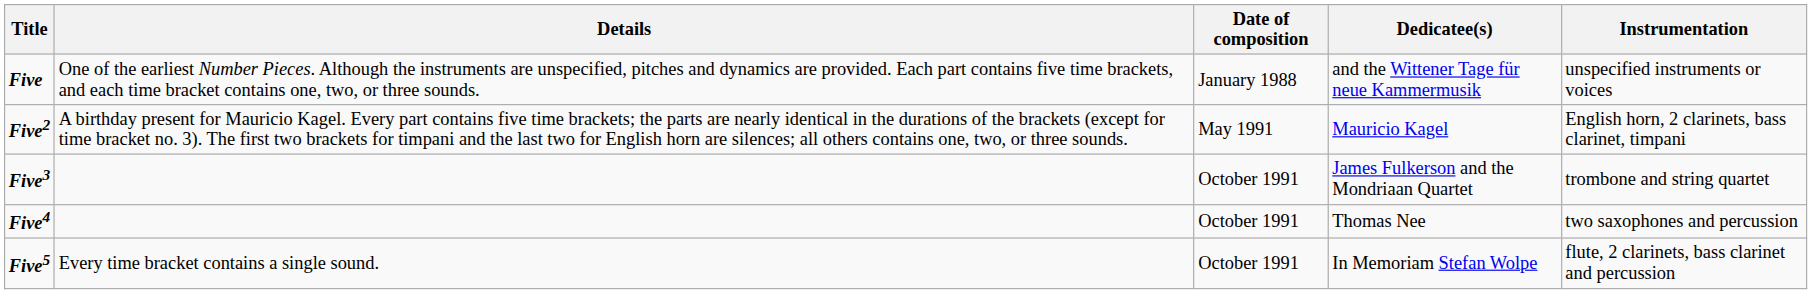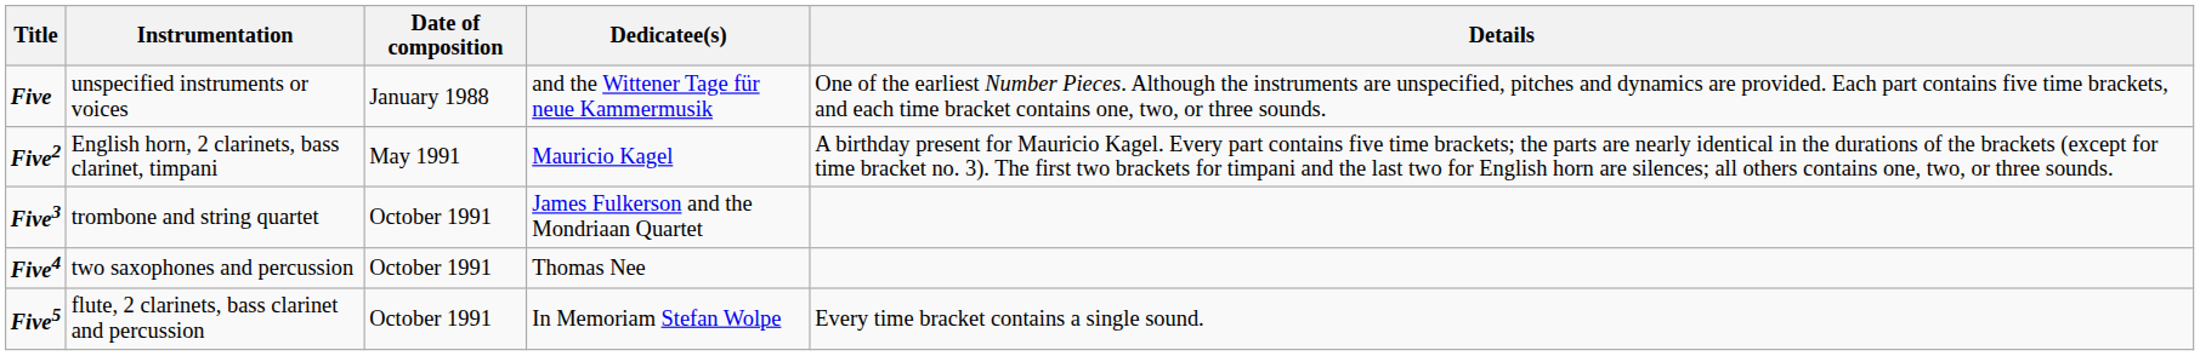 <table class="wikitable">
 <tr>
 <th>Title</th>
-<th>Details</th>
+<th>Instrumentation</th>
 <th>Date of composition</th>
 <th>Dedicatee(s)</th>
-<th>Instrumentation</th>
+<th>Details</th>
 </tr>
 <tr>
 <td><strong><em>Five</em></strong></td>
-<td>One of the earliest <em>Number Pieces</em>. Although the instruments are unspecified, pitches and dynamics are provided. Each part contains five time brackets, and each time bracket contains one, two, or three sounds.</td>
+<td>unspecified instruments or voices</td>
 <td>January 1988</td>
 <td> and the <a href='#'>Wittener Tage für neue Kammermusik</a></td>
-<td>unspecified instruments or voices</td>
+<td>One of the earliest <em>Number Pieces</em>. Although the instruments are unspecified, pitches and dynamics are provided. Each part contains five time brackets, and each time bracket contains one, two, or three sounds.</td>
 </tr>
 <tr>
 <td><strong><em>Five<sup>2</sup></em></strong></td>
-<td>A birthday present for Mauricio Kagel. Every part contains five time brackets; the parts are nearly identical in the durations of the brackets (except for time bracket no. 3). The first two brackets for timpani and the last two for English horn are silences; all others contains one, two, or three sounds.</td>
+<td>English horn, 2 clarinets, bass clarinet, timpani</td>
 <td>May 1991</td>
 <td><a href='#'>Mauricio Kagel</a></td>
-<td>English horn, 2 clarinets, bass clarinet, timpani</td>
+<td>A birthday present for Mauricio Kagel. Every part contains five time brackets; the parts are nearly identical in the durations of the brackets (except for time bracket no. 3). The first two brackets for timpani and the last two for English horn are silences; all others contains one, two, or three sounds.</td>
 </tr>
 <tr>
 <td><strong><em>Five<sup>3</sup></em></strong></td>
-<td> </td>
+<td>trombone and string quartet</td>
 <td>October 1991</td>
 <td><a href='#'>James Fulkerson</a> and the Mondriaan Quartet</td>
-<td>trombone and string quartet</td>
+<td> </td>
 </tr>
 <tr>
 <td><strong><em>Five<sup>4</sup></em></strong></td>
-<td> </td>
+<td>two saxophones and percussion</td>
 <td>October 1991</td>
 <td>Thomas Nee</td>
-<td>two saxophones and percussion</td>
+<td> </td>
 </tr>
 <tr>
 <td><strong><em>Five<sup>5</sup></em></strong></td>
-<td>Every time bracket contains a single sound.</td>
+<td>flute, 2 clarinets, bass clarinet and percussion</td>
 <td>October 1991</td>
 <td>In Memoriam <a href='#'>Stefan Wolpe</a></td>
-<td>flute, 2 clarinets, bass clarinet and percussion</td>
+<td>Every time bracket contains a single sound.</td>
 </tr>
 </table>
